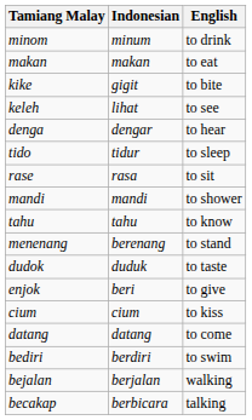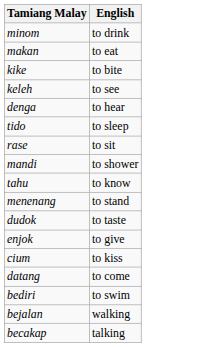 <table class="wikitable">
 <tr>
 <th>Tamiang Malay</th>
-<th>Indonesian</th>
 <th>English</th>
 </tr>
 <tr>
 <td><em>minom</em></td>
-<td><em>minum</em></td>
 <td>to drink</td>
 </tr>
 <tr>
-<td><em>makan</em></td>
 <td><em>makan</em></td>
 <td>to eat</td>
 </tr>
 <tr>
 <td><em>kike</em></td>
-<td><em>gigit</em></td>
 <td>to bite</td>
 </tr>
 <tr>
 <td><em>keleh</em></td>
-<td><em>lihat</em></td>
 <td>to see</td>
 </tr>
 <tr>
 <td><em>denga</em></td>
-<td><em>dengar</em></td>
 <td>to hear</td>
 </tr>
 <tr>
 <td><em>tido</em></td>
-<td><em>tidur</em></td>
 <td>to sleep</td>
 </tr>
 <tr>
 <td><em>rase</em></td>
-<td><em>rasa</em></td>
 <td>to sit</td>
 </tr>
 <tr>
-<td><em>mandi</em></td>
 <td><em>mandi</em></td>
 <td>to shower</td>
 </tr>
 <tr>
 <td><em>tahu</em></td>
-<td><em>tahu</em></td>
 <td>to know</td>
 </tr>
 <tr>
 <td><em>menenang</em></td>
-<td><em>berenang</em></td>
 <td>to stand</td>
 </tr>
 <tr>
 <td><em>dudok</em></td>
-<td><em>duduk</em></td>
 <td>to taste</td>
 </tr>
 <tr>
 <td><em>enjok</em></td>
-<td><em>beri</em></td>
 <td>to give</td>
 </tr>
 <tr>
-<td><em>cium</em></td>
 <td><em>cium</em></td>
 <td>to kiss</td>
 </tr>
 <tr>
 <td><em>datang</em></td>
-<td><em>datang</em></td>
 <td>to come</td>
 </tr>
 <tr>
 <td><em>bediri</em></td>
-<td><em>berdiri</em></td>
 <td>to swim</td>
 </tr>
 <tr>
 <td><em>bejalan</em></td>
-<td><em>berjalan</em></td>
 <td>walking</td>
 </tr>
 <tr>
 <td><em>becakap</em></td>
-<td><em>berbicara</em></td>
 <td>talking</td>
 </tr>
 </table>
